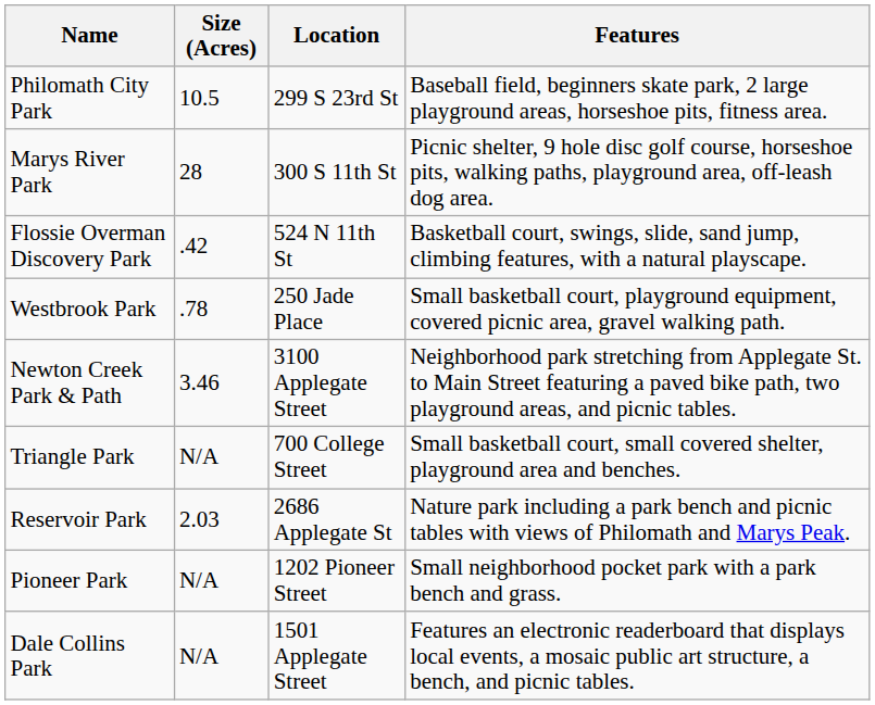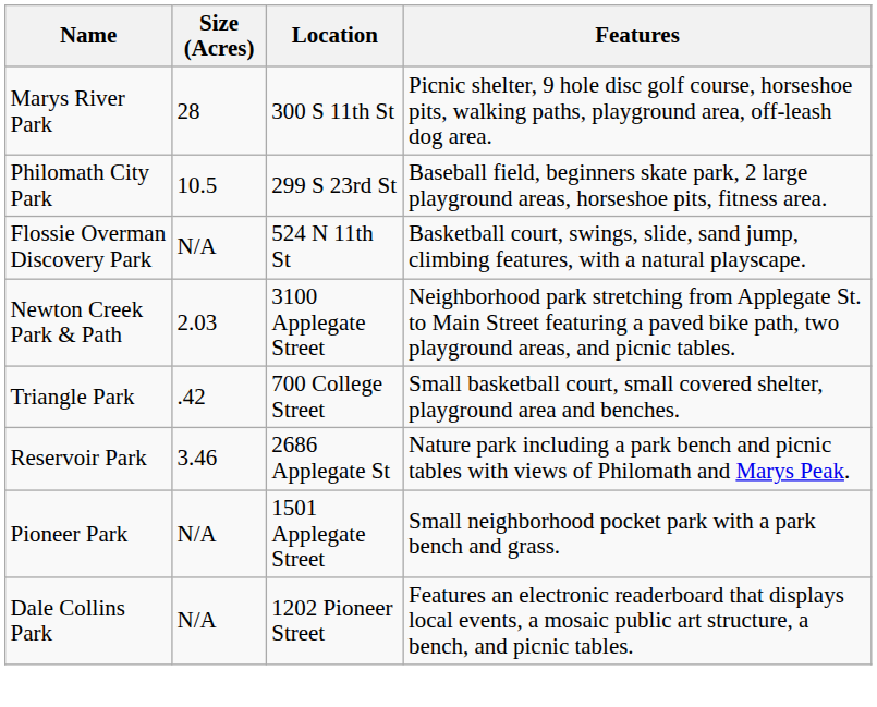 <table class="wikitable sortable">
 <tr>
 <th>Name</th>
 <th>Size (Acres)</th>
 <th>Location</th>
 <th>Features</th>
 </tr>
 <tr>
+<td>Marys River Park</td>
+<td>28</td>
+<td>300 S 11th St</td>
+<td>Picnic shelter, 9 hole disc golf course, horseshoe pits, walking paths, playground area, off-leash dog area.</td>
+</tr>
+<tr>
 <td>Philomath City Park</td>
 <td>10.5</td>
 <td>299 S 23rd St</td>
 <td>Baseball field, beginners skate park, 2 large playground areas, horseshoe pits, fitness area.</td>
 </tr>
 <tr>
-<td>Marys River Park</td>
-<td>28</td>
-<td>300 S 11th St</td>
-<td>Picnic shelter, 9 hole disc golf course, horseshoe pits, walking paths, playground area, off-leash dog area.</td>
-</tr>
-<tr>
 <td>Flossie Overman Discovery Park</td>
-<td>.42</td>
+<td>N/A</td>
 <td>524 N 11th St</td>
 <td>Basketball court, swings, slide, sand jump, climbing features, with a natural playscape.</td>
 </tr>
 <tr>
-<td>Westbrook Park</td>
-<td>.78</td>
-<td>250 Jade Place</td>
-<td>Small basketball court, playground equipment, covered picnic area, gravel walking path.</td>
-</tr>
-<tr>
 <td>Newton Creek Park & Path</td>
-<td>3.46</td>
+<td>2.03</td>
 <td>3100 Applegate Street</td>
 <td>Neighborhood park stretching from Applegate St. to Main Street featuring a paved bike path, two playground areas, and picnic tables.</td>
 </tr>
 <tr>
 <td>Triangle Park</td>
-<td>N/A</td>
+<td>.42</td>
 <td>700 College Street</td>
 <td>Small basketball court, small covered shelter, playground area and benches.</td>
 </tr>
 <tr>
 <td>Reservoir Park</td>
-<td>2.03</td>
+<td>3.46</td>
 <td>2686 Applegate St</td>
 <td>Nature park including a park bench and picnic tables with views of Philomath and <a href='#'>Marys Peak</a>.</td>
 </tr>
 <tr>
 <td>Pioneer Park</td>
 <td>N/A</td>
-<td>1202 Pioneer Street</td>
+<td>1501 Applegate Street</td>
 <td>Small neighborhood pocket park with a park bench and grass.</td>
 </tr>
 <tr>
 <td>Dale Collins Park</td>
 <td>N/A</td>
-<td>1501 Applegate Street</td>
+<td>1202 Pioneer Street</td>
 <td>Features an electronic readerboard that displays local events, a mosaic public art structure, a bench, and picnic tables.</td>
 </tr>
 </table>
